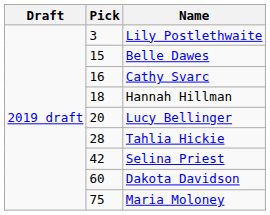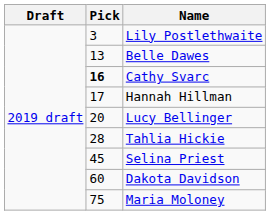 <table class="wikitable plainrowheaders">
 <tr>
 <th scope="col"><strong>Draft</strong></th>
 <th scope="col"><strong>Pick</strong></th>
 <th scope="col"><strong>Name</strong></th>
 </tr>
 <tr>
 <th rowspan= "9" style="font-weight: normal; background: #F9F9F9; text-align: left;"><a href='#'>2019 draft</a></th>
 <td>3</td>
 <td><a href='#'>Lily Postlethwaite</a></td>
 </tr>
 <tr>
-<td>15</td>
+<td>13</td>
 <td><a href='#'>Belle Dawes</a></td>
 </tr>
 <tr>
-<td>16</td>
+<td><strong>16</strong></td>
 <td><a href='#'>Cathy Svarc</a></td>
 </tr>
 <tr>
-<td>18</td>
+<td>17</td>
 <td>Hannah Hillman</td>
 </tr>
 <tr>
 <td>20</td>
 <td><a href='#'>Lucy Bellinger</a></td>
 </tr>
 <tr>
 <td>28</td>
 <td><a href='#'>Tahlia Hickie</a></td>
 </tr>
 <tr>
-<td>42</td>
+<td>45</td>
 <td><a href='#'>Selina Priest</a></td>
 </tr>
 <tr>
 <td>60</td>
 <td><a href='#'>Dakota Davidson</a></td>
 </tr>
 <tr>
 <td>75</td>
 <td><a href='#'>Maria Moloney</a></td>
 </tr>
 </table>
